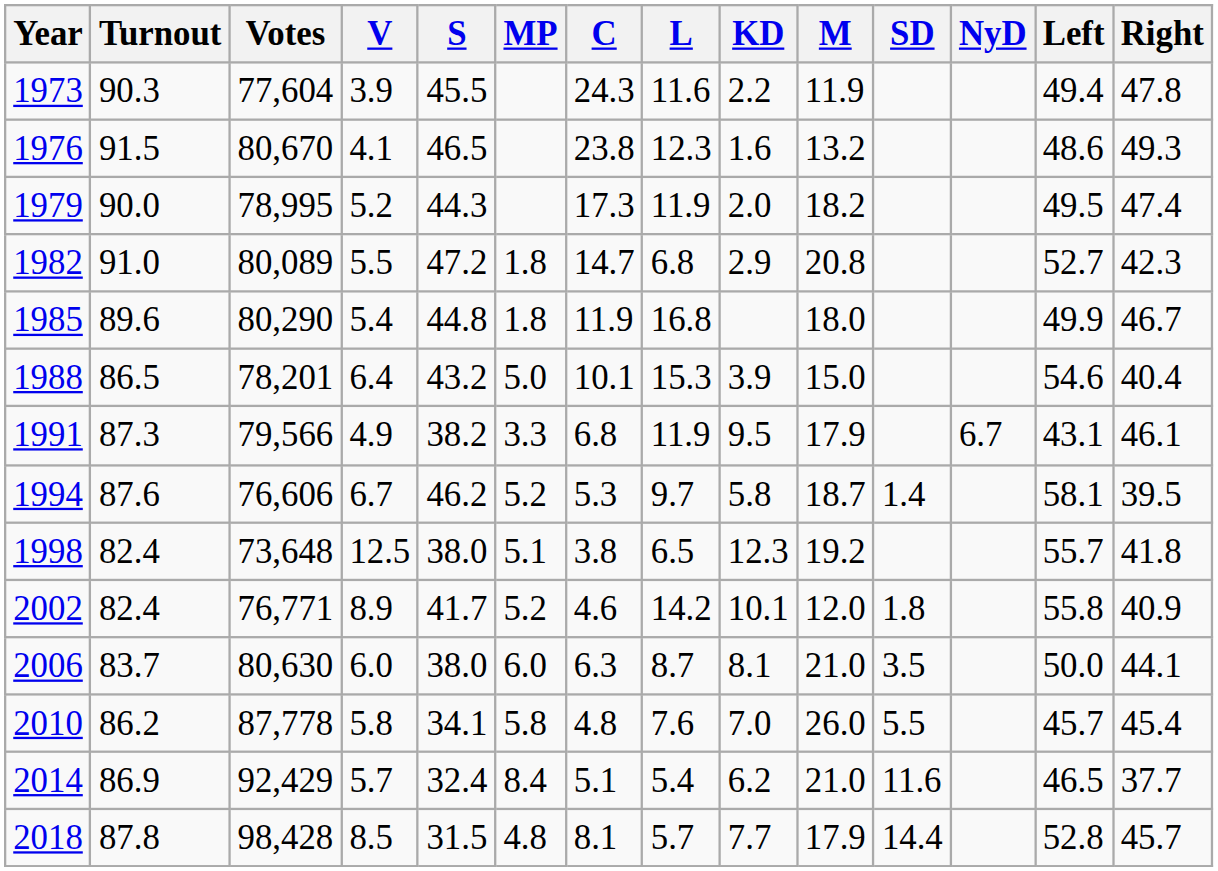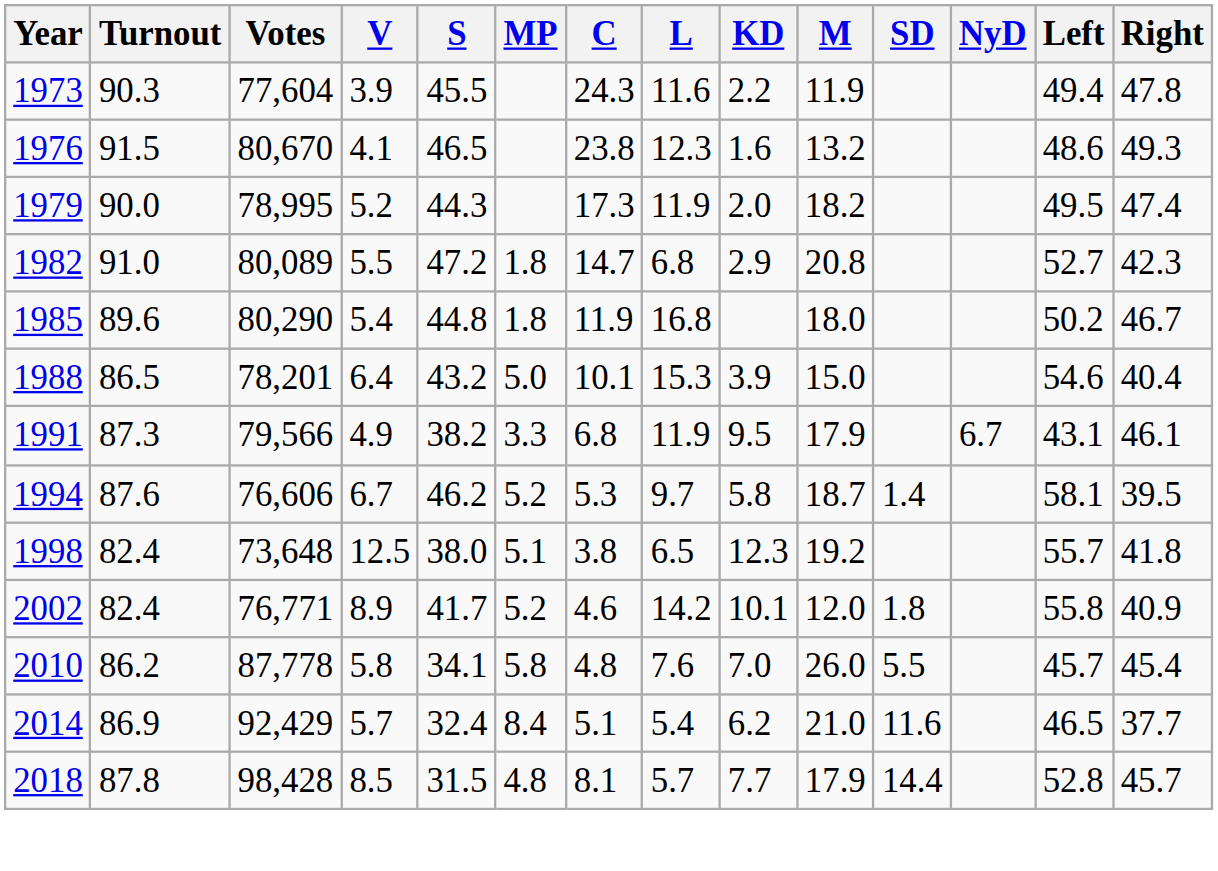 <table class="wikitable sortable" style="font-size: 95%;">
 <tr>
 <th>Year</th>
 <th>Turnout</th>
 <th>Votes</th>
 <th><a href='#'>V</a></th>
 <th><a href='#'>S</a></th>
 <th><a href='#'>MP</a></th>
 <th><a href='#'>C</a></th>
 <th><a href='#'>L</a></th>
 <th><a href='#'>KD</a></th>
 <th><a href='#'>M</a></th>
 <th><a href='#'>SD</a></th>
 <th><a href='#'>NyD</a></th>
 <th>Left</th>
 <th>Right</th>
 </tr>
 <tr>
 <td><a href='#'>1973</a></td>
 <td>90.3</td>
 <td>77,604</td>
 <td>3.9</td>
 <td>45.5</td>
 <td></td>
 <td>24.3</td>
 <td>11.6</td>
 <td>2.2</td>
 <td>11.9</td>
 <td></td>
 <td></td>
 <td>49.4</td>
 <td>47.8</td>
 </tr>
 <tr>
 <td><a href='#'>1976</a></td>
 <td>91.5</td>
 <td>80,670</td>
 <td>4.1</td>
 <td>46.5</td>
 <td></td>
 <td>23.8</td>
 <td>12.3</td>
 <td>1.6</td>
 <td>13.2</td>
 <td></td>
 <td></td>
 <td>48.6</td>
 <td>49.3</td>
 </tr>
 <tr>
 <td><a href='#'>1979</a></td>
 <td>90.0</td>
 <td>78,995</td>
 <td>5.2</td>
 <td>44.3</td>
 <td></td>
 <td>17.3</td>
 <td>11.9</td>
 <td>2.0</td>
 <td>18.2</td>
 <td></td>
 <td></td>
 <td>49.5</td>
 <td>47.4</td>
 </tr>
 <tr>
 <td><a href='#'>1982</a></td>
 <td>91.0</td>
 <td>80,089</td>
 <td>5.5</td>
 <td>47.2</td>
 <td>1.8</td>
 <td>14.7</td>
 <td>6.8</td>
 <td>2.9</td>
 <td>20.8</td>
 <td></td>
 <td></td>
 <td>52.7</td>
 <td>42.3</td>
 </tr>
 <tr>
 <td><a href='#'>1985</a></td>
 <td>89.6</td>
 <td>80,290</td>
 <td>5.4</td>
 <td>44.8</td>
 <td>1.8</td>
 <td>11.9</td>
 <td>16.8</td>
 <td></td>
 <td>18.0</td>
 <td></td>
 <td></td>
-<td>49.9</td>
+<td>50.2</td>
 <td>46.7</td>
 </tr>
 <tr>
 <td><a href='#'>1988</a></td>
 <td>86.5</td>
 <td>78,201</td>
 <td>6.4</td>
 <td>43.2</td>
 <td>5.0</td>
 <td>10.1</td>
 <td>15.3</td>
 <td>3.9</td>
 <td>15.0</td>
 <td></td>
 <td></td>
 <td>54.6</td>
 <td>40.4</td>
 </tr>
 <tr>
 <td><a href='#'>1991</a></td>
 <td>87.3</td>
 <td>79,566</td>
 <td>4.9</td>
 <td>38.2</td>
 <td>3.3</td>
 <td>6.8</td>
 <td>11.9</td>
 <td>9.5</td>
 <td>17.9</td>
 <td></td>
 <td>6.7</td>
 <td>43.1</td>
 <td>46.1</td>
 </tr>
 <tr>
 <td><a href='#'>1994</a></td>
 <td>87.6</td>
 <td>76,606</td>
 <td>6.7</td>
 <td>46.2</td>
 <td>5.2</td>
 <td>5.3</td>
 <td>9.7</td>
 <td>5.8</td>
 <td>18.7</td>
 <td>1.4</td>
 <td></td>
 <td>58.1</td>
 <td>39.5</td>
 </tr>
 <tr>
 <td><a href='#'>1998</a></td>
 <td>82.4</td>
 <td>73,648</td>
 <td>12.5</td>
 <td>38.0</td>
 <td>5.1</td>
 <td>3.8</td>
 <td>6.5</td>
 <td>12.3</td>
 <td>19.2</td>
 <td></td>
 <td></td>
 <td>55.7</td>
 <td>41.8</td>
 </tr>
 <tr>
 <td><a href='#'>2002</a></td>
 <td>82.4</td>
 <td>76,771</td>
 <td>8.9</td>
 <td>41.7</td>
 <td>5.2</td>
 <td>4.6</td>
 <td>14.2</td>
 <td>10.1</td>
 <td>12.0</td>
 <td>1.8</td>
 <td></td>
 <td>55.8</td>
 <td>40.9</td>
 </tr>
 <tr>
-<td><a href='#'>2006</a></td>
-<td>83.7</td>
-<td>80,630</td>
-<td>6.0</td>
-<td>38.0</td>
-<td>6.0</td>
-<td>6.3</td>
-<td>8.7</td>
-<td>8.1</td>
-<td>21.0</td>
-<td>3.5</td>
-<td></td>
-<td>50.0</td>
-<td>44.1</td>
-</tr>
-<tr>
 <td><a href='#'>2010</a></td>
 <td>86.2</td>
 <td>87,778</td>
 <td>5.8</td>
 <td>34.1</td>
 <td>5.8</td>
 <td>4.8</td>
 <td>7.6</td>
 <td>7.0</td>
 <td>26.0</td>
 <td>5.5</td>
 <td></td>
 <td>45.7</td>
 <td>45.4</td>
 </tr>
 <tr>
 <td><a href='#'>2014</a></td>
 <td>86.9</td>
 <td>92,429</td>
 <td>5.7</td>
 <td>32.4</td>
 <td>8.4</td>
 <td>5.1</td>
 <td>5.4</td>
 <td>6.2</td>
 <td>21.0</td>
 <td>11.6</td>
 <td></td>
 <td>46.5</td>
 <td>37.7</td>
 </tr>
 <tr>
 <td><a href='#'>2018</a></td>
 <td>87.8</td>
 <td>98,428</td>
 <td>8.5</td>
 <td>31.5</td>
 <td>4.8</td>
 <td>8.1</td>
 <td>5.7</td>
 <td>7.7</td>
 <td>17.9</td>
 <td>14.4</td>
 <td></td>
 <td>52.8</td>
 <td>45.7</td>
 </tr>
 </table>
